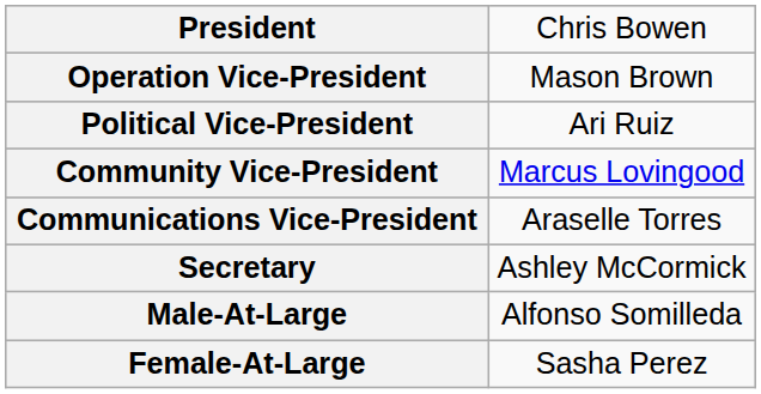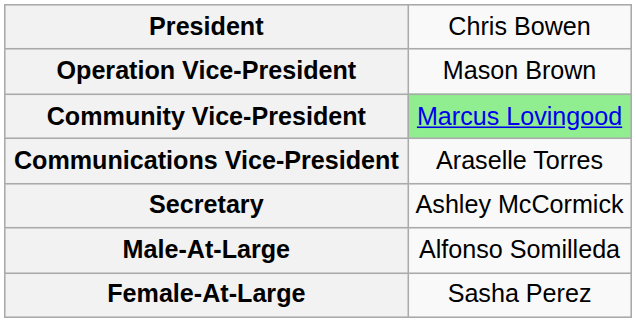 <table class="wikitable" style="text-align: center; width: 400px; height: 200px;">
 <tr>
 <th>President</th>
 <td>Chris Bowen</td>
 </tr>
 <tr>
 <th>Operation Vice-President</th>
 <td>Mason Brown</td>
 </tr>
 <tr>
-<th>Political Vice-President</th>
-<td>Ari Ruiz</td>
-</tr>
-<tr>
 <th>Community Vice-President</th>
-<td><a href='#'>Marcus Lovingood</a></td>
+<td style="background: lightgreen;"><a href='#'>Marcus Lovingood</a></td>
 </tr>
 <tr>
 <th>Communications Vice-President</th>
 <td>Araselle Torres</td>
 </tr>
 <tr>
 <th>Secretary</th>
 <td>Ashley McCormick</td>
 </tr>
 <tr>
 <th>Male-At-Large</th>
 <td>Alfonso Somilleda</td>
 </tr>
 <tr>
 <th>Female-At-Large</th>
 <td>Sasha Perez</td>
 </tr>
 </table>
